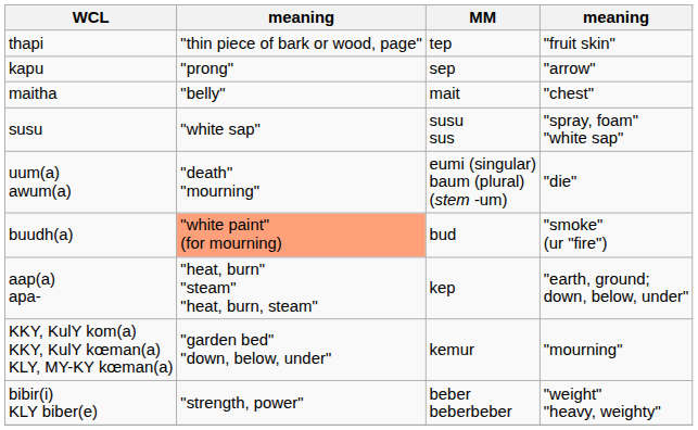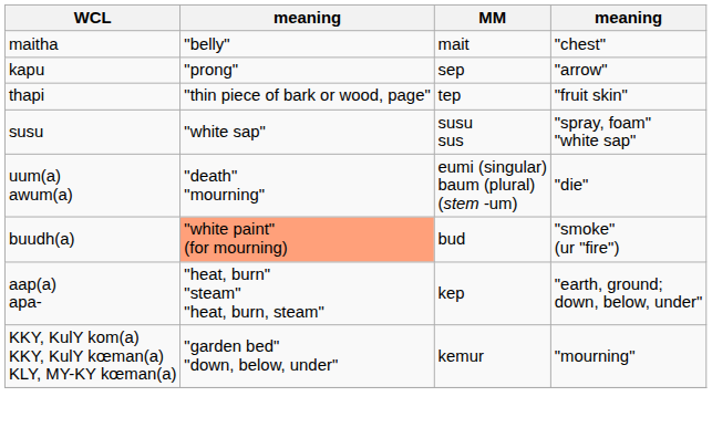 <table class="wikitable">
 <tr>
 <th>WCL</th>
 <th>meaning</th>
 <th>MM</th>
 <th>meaning</th>
 </tr>
 <tr>
-<td>thapi</td>
-<td>"thin piece of bark or wood, page"</td>
-<td>tep</td>
-<td>"fruit skin"</td>
+<td>maitha</td>
+<td>"belly"</td>
+<td>mait</td>
+<td>"chest"</td>
 </tr>
 <tr>
 <td>kapu</td>
 <td>"prong"</td>
 <td>sep</td>
 <td>"arrow"</td>
 </tr>
 <tr>
-<td>maitha</td>
-<td>"belly"</td>
-<td>mait</td>
-<td>"chest"</td>
+<td>thapi</td>
+<td>"thin piece of bark or wood, page"</td>
+<td>tep</td>
+<td>"fruit skin"</td>
 </tr>
 <tr>
 <td>susu</td>
 <td>"white sap"</td>
 <td>susu <br> sus</td>
 <td>"spray, foam" <br> "white sap"</td>
 </tr>
 <tr>
 <td>uum(a) <br> awum(a)</td>
 <td>"death" <br> "mourning"</td>
 <td>eumi (singular) <br> baum (plural) <br> (<em>stem</em> -um)</td>
 <td>"die"</td>
 </tr>
 <tr>
 <td>buudh(a)</td>
 <td style="background: lightsalmon;">"white paint" <br> (for mourning)</td>
 <td>bud</td>
 <td>"smoke" <br> (ur "fire")</td>
 </tr>
 <tr>
 <td>aap(a) <br>  apa-</td>
 <td>"heat, burn" <br> "steam"  <br>  "heat, burn, steam"</td>
 <td>kep</td>
 <td>"earth, ground; <br>  down, below, under"</td>
 </tr>
 <tr>
 <td>KKY, KulY kom(a) <br>  KKY, KulY kœman(a) <br>  KLY, MY-KY kœman(a)</td>
 <td>"garden bed"<br>"down, below, under"</td>
 <td>kemur</td>
 <td>"mourning"</td>
 </tr>
 <tr>
-<td>bibir(i) <br>  KLY biber(e)</td>
-<td>"strength, power"</td>
-<td>beber <br> beberbeber</td>
-<td>"weight" <br> "heavy, weighty"</td>
-</tr>
-<tr>
 </tr>
 </table>
